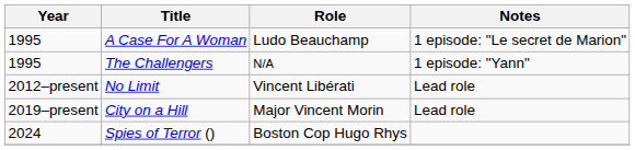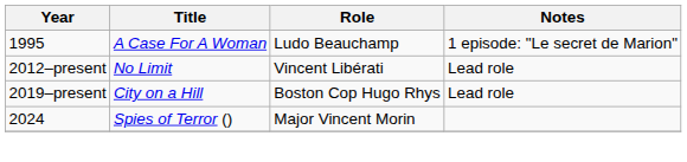 <table class="wikitable sortable">
 <tr>
 <th>Year</th>
 <th>Title</th>
 <th>Role</th>
 <th>Notes</th>
 </tr>
 <tr>
 <td>1995</td>
 <td><em><a href='#'>A Case For A Woman</a></em></td>
 <td>Ludo Beauchamp</td>
 <td>1 episode: "Le secret de Marion"</td>
 </tr>
 <tr>
-<td>1995</td>
-<td><em><a href='#'>The Challengers</a></em></td>
-<td><span><small>N/A</small></span></td>
-<td>1 episode: "Yann"</td>
-</tr>
-<tr>
 <td>2012–present</td>
 <td><em><a href='#'>No Limit</a></em></td>
 <td>Vincent Libérati</td>
 <td>Lead role</td>
 </tr>
 <tr>
 <td>2019–present</td>
 <td><em><a href='#'>City on a Hill</a></em></td>
-<td>Major Vincent Morin</td>
+<td>Boston Cop Hugo Rhys</td>
 <td>Lead role</td>
 </tr>
 <tr>
 <td>2024</td>
 <td><em><a href='#'>Spies of Terror</a></em> ()</td>
-<td>Boston Cop Hugo Rhys</td>
+<td>Major Vincent Morin</td>
 <td></td>
 </tr>
 <tr>
 </tr>
 </table>
